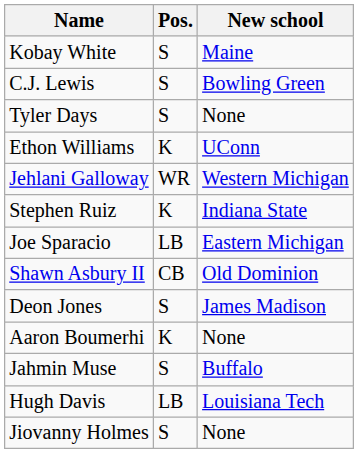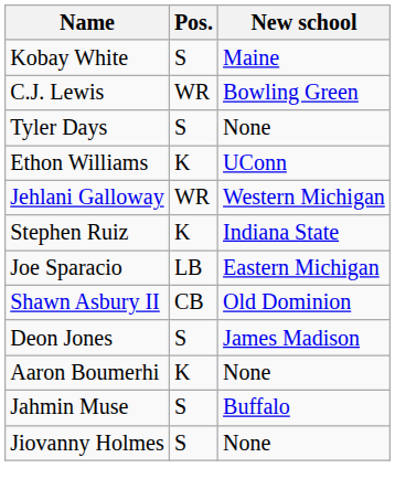 <table class="wikitable sortable">
 <tr>
 <th>Name</th>
 <th>Pos.</th>
 <th class="unsortable">New school</th>
 </tr>
 <tr>
 <td>Kobay White</td>
 <td>S</td>
 <td><a href='#'>Maine</a></td>
 </tr>
 <tr>
 <td>C.J. Lewis</td>
-<td>S</td>
+<td>WR</td>
 <td><a href='#'>Bowling Green</a></td>
 </tr>
 <tr>
 <td>Tyler Days</td>
 <td>S</td>
 <td>None</td>
 </tr>
 <tr>
 <td>Ethon Williams</td>
 <td>K</td>
 <td><a href='#'>UConn</a></td>
 </tr>
 <tr>
 <td><a href='#'>Jehlani Galloway</a></td>
 <td>WR</td>
 <td><a href='#'>Western Michigan</a></td>
 </tr>
 <tr>
 <td>Stephen Ruiz</td>
 <td>K</td>
 <td><a href='#'>Indiana State</a></td>
 </tr>
 <tr>
 <td>Joe Sparacio</td>
 <td>LB</td>
 <td><a href='#'>Eastern Michigan</a></td>
 </tr>
 <tr>
 <td><a href='#'>Shawn Asbury II</a></td>
 <td>CB</td>
 <td><a href='#'>Old Dominion</a></td>
 </tr>
 <tr>
 <td>Deon Jones</td>
 <td>S</td>
 <td><a href='#'>James Madison</a></td>
 </tr>
 <tr>
 <td>Aaron Boumerhi</td>
 <td>K</td>
 <td>None</td>
 </tr>
 <tr>
 <td>Jahmin Muse</td>
 <td>S</td>
 <td><a href='#'>Buffalo</a></td>
 </tr>
 <tr>
-<td>Hugh Davis</td>
-<td>LB</td>
-<td><a href='#'>Louisiana Tech</a></td>
-</tr>
-<tr>
 <td>Jiovanny Holmes</td>
 <td>S</td>
 <td>None</td>
 </tr>
 </table>
